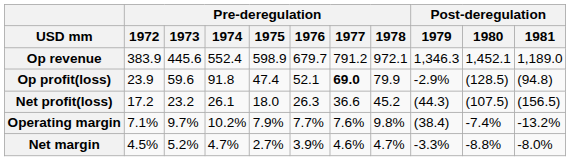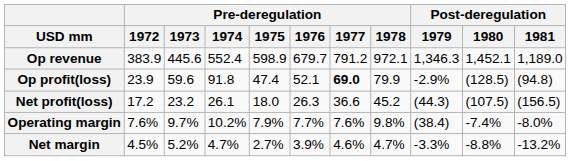 <table class="wikitable defaultright">
 <tr>
 <th></th>
 <th colspan="7">Pre-deregulation</th>
 <th colspan="3">Post-deregulation</th>
 </tr>
 <tr>
 <th>USD mm</th>
 <th>1972</th>
 <th>1973</th>
 <th>1974</th>
 <th>1975</th>
 <th>1976</th>
 <th>1977</th>
 <th>1978</th>
 <th>1979</th>
 <th>1980</th>
 <th>1981</th>
 </tr>
 <tr style="vertical-align: top;">
 <th>Op revenue</th>
 <td>383.9</td>
 <td>445.6</td>
 <td>552.4</td>
 <td>598.9</td>
 <td>679.7</td>
 <td>791.2</td>
 <td>972.1</td>
 <td>1,346.3</td>
 <td>1,452.1</td>
 <td>1,189.0</td>
 </tr>
 <tr style="vertical-align: top;">
 <th>Op profit(loss)</th>
 <td>23.9</td>
 <td>59.6</td>
 <td>91.8</td>
 <td>47.4</td>
 <td>52.1</td>
 <td><strong>69.0</strong></td>
 <td>79.9</td>
 <td>-2.9%</td>
 <td>(128.5)</td>
 <td>(94.8)</td>
 </tr>
 <tr style="vertical-align: top;">
 <th>Net profit(loss)</th>
 <td>17.2</td>
 <td>23.2</td>
 <td>26.1</td>
 <td>18.0</td>
 <td>26.3</td>
 <td>36.6</td>
 <td>45.2</td>
 <td>(44.3)</td>
 <td>(107.5)</td>
 <td>(156.5)</td>
 </tr>
 <tr style="vertical-align: top;">
 <th>Operating margin</th>
-<td>7.1%</td>
+<td>7.6%</td>
 <td>9.7%</td>
 <td>10.2%</td>
 <td>7.9%</td>
 <td>7.7%</td>
 <td>7.6%</td>
 <td>9.8%</td>
 <td>(38.4)</td>
 <td>-7.4%</td>
-<td>-13.2%</td>
+<td>-8.0%</td>
 </tr>
 <tr style="vertical-align: top;">
 <th>Net margin</th>
 <td>4.5%</td>
 <td>5.2%</td>
 <td>4.7%</td>
 <td>2.7%</td>
 <td>3.9%</td>
 <td>4.6%</td>
 <td>4.7%</td>
 <td>-3.3%</td>
 <td>-8.8%</td>
-<td>-8.0%</td>
+<td>-13.2%</td>
 </tr>
 </table>
